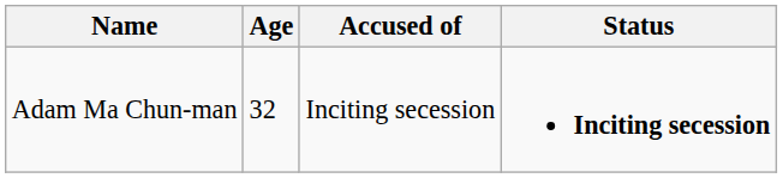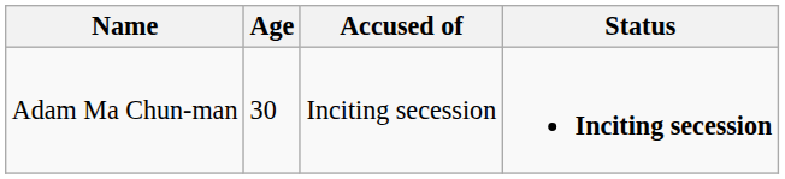 <table class="wikitable">
 <tr>
 <th>Name</th>
 <th>Age</th>
 <th>Accused of</th>
 <th>Status</th>
 </tr>
 <tr>
 <td>Adam Ma Chun-man</td>
-<td>32</td>
+<td>30</td>
 <td>Inciting secession</td>
 <td><strong><br><ul><li>Inciting secession</li></ul></strong></td>
 </tr>
 </table>
